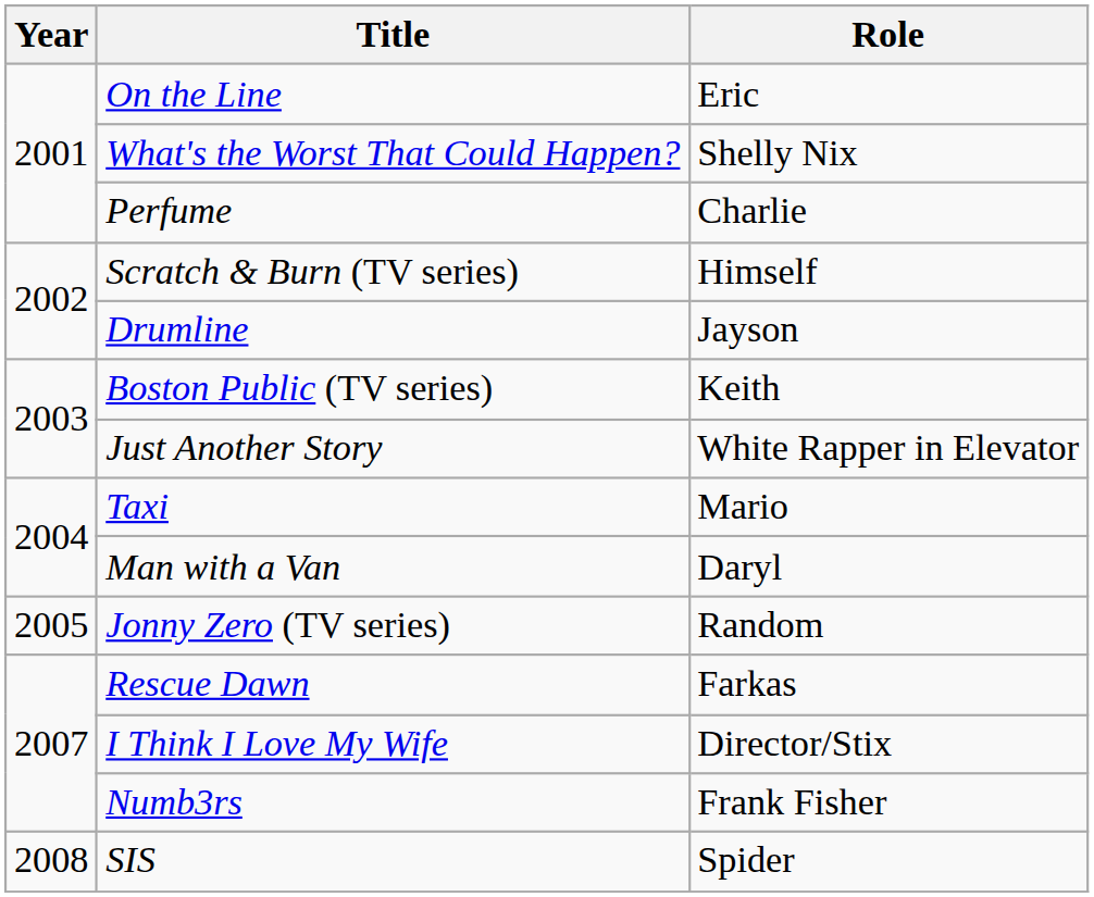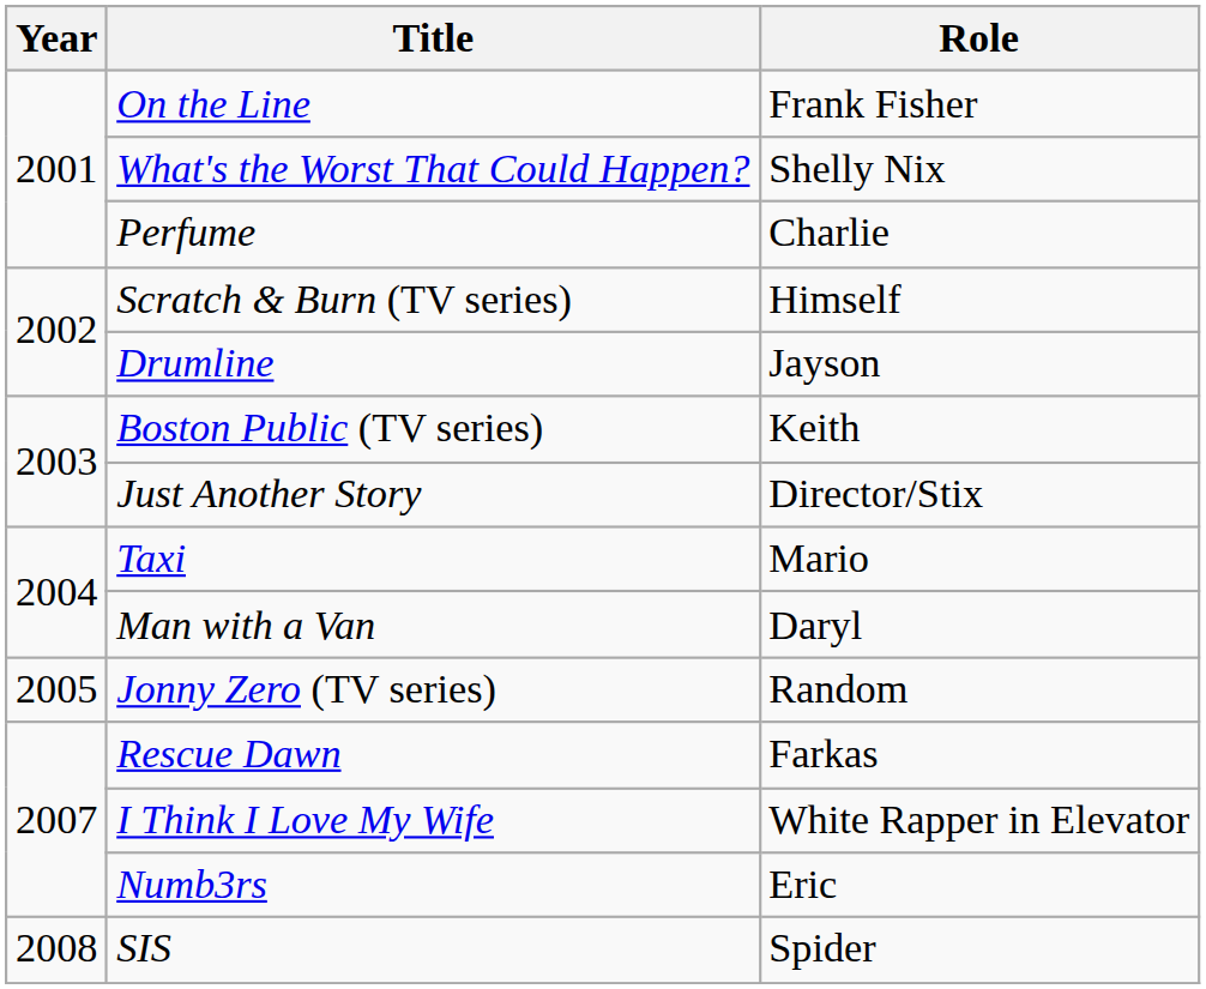 <table class="wikitable">
 <tr>
 <th>Year</th>
 <th>Title</th>
 <th>Role</th>
 </tr>
 <tr>
 <td rowspan=3>2001</td>
 <td><em><a href='#'>On the Line</a></em></td>
-<td>Eric</td>
+<td>Frank Fisher</td>
 </tr>
 <tr>
 <td><em><a href='#'>What's the Worst That Could Happen?</a></em></td>
 <td>Shelly Nix</td>
 </tr>
 <tr>
 <td><em>Perfume</em></td>
 <td>Charlie</td>
 </tr>
 <tr>
 <td rowspan=2>2002</td>
 <td><em>Scratch & Burn</em> (TV series)</td>
 <td>Himself</td>
 </tr>
 <tr>
 <td><em><a href='#'>Drumline</a></em></td>
 <td>Jayson</td>
 </tr>
 <tr>
 <td rowspan=2>2003</td>
 <td><em><a href='#'>Boston Public</a></em> (TV series)</td>
 <td>Keith</td>
 </tr>
 <tr>
 <td><em>Just Another Story</em></td>
-<td>White Rapper in Elevator</td>
+<td>Director/Stix</td>
 </tr>
 <tr>
 <td rowspan=2>2004</td>
 <td><em><a href='#'>Taxi</a></em></td>
 <td>Mario</td>
 </tr>
 <tr>
 <td><em>Man with a Van</em></td>
 <td>Daryl</td>
 </tr>
 <tr>
 <td>2005</td>
 <td><em><a href='#'>Jonny Zero</a></em> (TV series)</td>
 <td>Random</td>
 </tr>
 <tr>
 <td rowspan=3>2007</td>
 <td><em><a href='#'>Rescue Dawn</a></em></td>
 <td>Farkas</td>
 </tr>
 <tr>
 <td><em><a href='#'>I Think I Love My Wife</a></em></td>
-<td>Director/Stix</td>
+<td>White Rapper in Elevator</td>
 </tr>
 <tr>
 <td><em><a href='#'>Numb3rs</a></em></td>
-<td>Frank Fisher</td>
+<td>Eric</td>
 </tr>
 <tr>
 <td>2008</td>
 <td><em>SIS</em></td>
 <td>Spider</td>
 </tr>
 <tr>
 </tr>
 </table>
